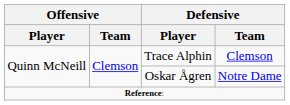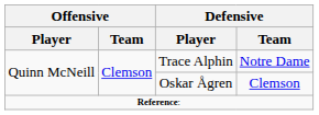 <table class="wikitable" style="text-align: center;">
 <tr>
 <th colspan="2">Offensive</th>
 <th colspan="2">Defensive</th>
 </tr>
 <tr>
 <th>Player</th>
 <th>Team</th>
 <th>Player</th>
 <th>Team</th>
 </tr>
 <tr>
 <td rowspan=2>Quinn McNeill</td>
 <td rowspan=2><a href='#'>Clemson</a></td>
 <td>Trace Alphin</td>
-<td><a href='#'>Clemson</a></td>
+<td><a href='#'>Notre Dame</a></td>
 </tr>
 <tr>
 <td>Oskar Ågren</td>
-<td><a href='#'>Notre Dame</a></td>
+<td><a href='#'>Clemson</a></td>
 </tr>
 <tr>
 <td colspan="4"  style="font-size:8pt; text-align:center;"><strong>Reference</strong>:</td>
 </tr>
 </table>
